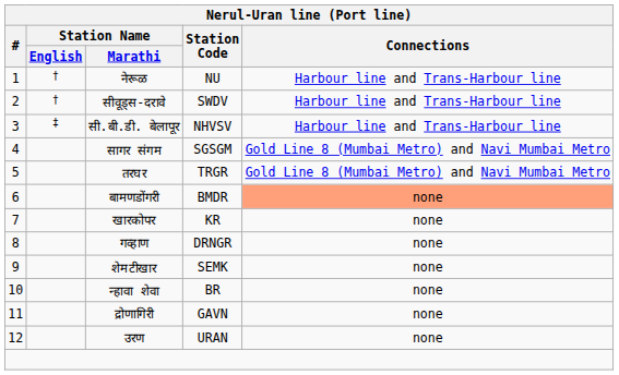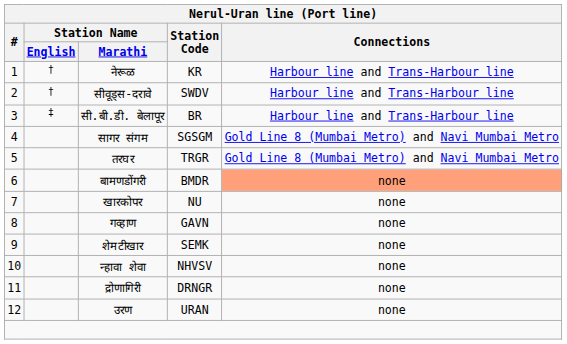 <table class="wikitable"  style="text-align:center">
 <tr>
 <th colspan="5">Nerul-Uran line (Port line)</th>
 </tr>
 <tr>
 <th rowspan="2">#</th>
 <th colspan="2">Station Name</th>
 <th rowspan="2">Station<br>Code</th>
 <th rowspan="2">Connections</th>
 </tr>
 <tr>
 <th><a href='#'>English</a></th>
 <th><a href='#'>Marathi</a></th>
 </tr>
 <tr>
 <td>1</td>
 <td><sup>†</sup></td>
 <td>नेरूळ</td>
-<td>NU</td>
+<td>KR</td>
 <td><a href='#'>Harbour line</a> and <a href='#'>Trans-Harbour line</a></td>
 </tr>
 <tr>
 <td>2</td>
 <td><sup>†</sup></td>
 <td>सीवूड्स-दरावे</td>
 <td>SWDV</td>
 <td><a href='#'>Harbour line</a> and <a href='#'>Trans-Harbour line</a></td>
 </tr>
 <tr>
 <td>3</td>
 <td><sup>‡</sup></td>
 <td>सी.बी.डी. बेलापूर</td>
-<td>NHVSV</td>
+<td>BR</td>
 <td><a href='#'>Harbour line</a> and <a href='#'>Trans-Harbour line</a></td>
 </tr>
 <tr>
 <td>4</td>
 <td></td>
 <td>सागर संगम</td>
 <td>SGSGM</td>
 <td><a href='#'>Gold Line 8 (Mumbai Metro)</a> and <a href='#'>Navi Mumbai Metro</a></td>
 </tr>
 <tr>
 <td>5</td>
 <td></td>
 <td>तरघर</td>
 <td>TRGR</td>
 <td><a href='#'>Gold Line 8 (Mumbai Metro)</a> and <a href='#'>Navi Mumbai Metro</a></td>
 </tr>
 <tr>
 <td>6</td>
 <td></td>
 <td>बामणडोंगरी</td>
 <td>BMDR</td>
 <td style="background: lightsalmon;">none</td>
 </tr>
 <tr>
 <td>7</td>
 <td></td>
 <td>खारकोपर</td>
-<td>KR</td>
+<td>NU</td>
 <td>none</td>
 </tr>
 <tr>
 <td>8</td>
 <td></td>
 <td>गव्हाण</td>
-<td>DRNGR</td>
+<td>GAVN</td>
 <td>none</td>
 </tr>
 <tr>
 <td>9</td>
 <td></td>
 <td>शेमटीखार</td>
 <td>SEMK</td>
 <td>none</td>
 </tr>
 <tr>
 <td>10</td>
 <td></td>
 <td>न्हावा शेवा</td>
-<td>BR</td>
+<td>NHVSV</td>
 <td>none</td>
 </tr>
 <tr>
 <td>11</td>
 <td></td>
 <td>द्रोणागिरी</td>
-<td>GAVN</td>
+<td>DRNGR</td>
 <td>none</td>
 </tr>
 <tr>
 <td>12</td>
 <td></td>
 <td>उरण</td>
 <td>URAN</td>
 <td>none</td>
 </tr>
 <tr>
 <td colspan="5">   </td>
 </tr>
 </table>
